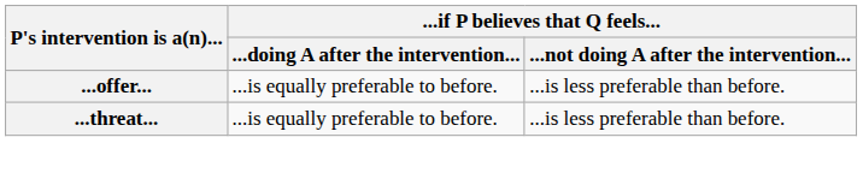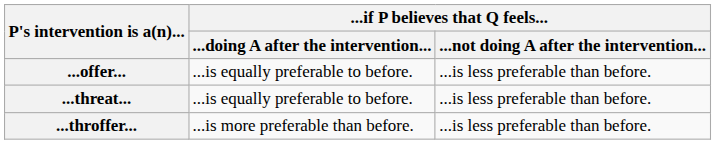 <table class="wikitable">
 <tr>
 <th rowspan=2>P's intervention is a(n)...</th>
 <th colspan=2>...if P believes that Q feels...</th>
 </tr>
 <tr>
 <th>...doing A after the intervention...</th>
 <th>...not doing A after the intervention...</th>
 </tr>
 <tr>
 <th>...offer...</th>
 <td>...is equally preferable to before.</td>
 <td>...is less preferable than before.</td>
 </tr>
 <tr>
 <th>...threat...</th>
 <td>...is equally preferable to before.</td>
 <td>...is less preferable than before.</td>
 </tr>
+<tr>
+<th>...throffer...</th>
+<td>...is more preferable than before.</td>
+<td>...is less preferable than before.</td>
+</tr>
 </table>
